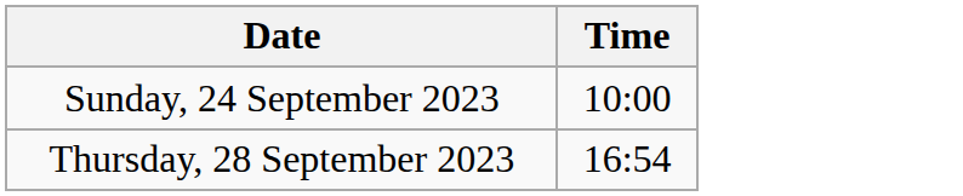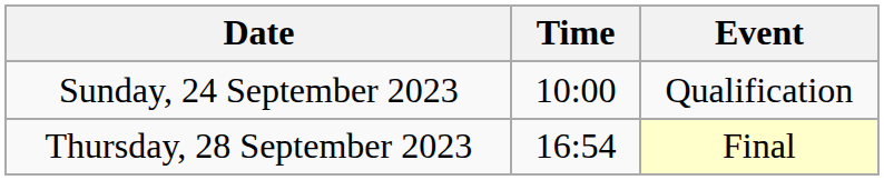 <table class = "wikitable" style="text-align:center;">
 <tr>
 <th width=220>Date</th>
 <th width=50>Time</th>
+<th width=100>Event</th>
 </tr>
 <tr>
 <td>Sunday, 24 September 2023</td>
 <td>10:00</td>
+<td>Qualification</td>
 </tr>
 <tr>
 <td>Thursday, 28 September 2023</td>
 <td>16:54</td>
+<td bgcolor=ffffcc>Final</td>
 </tr>
 </table>
